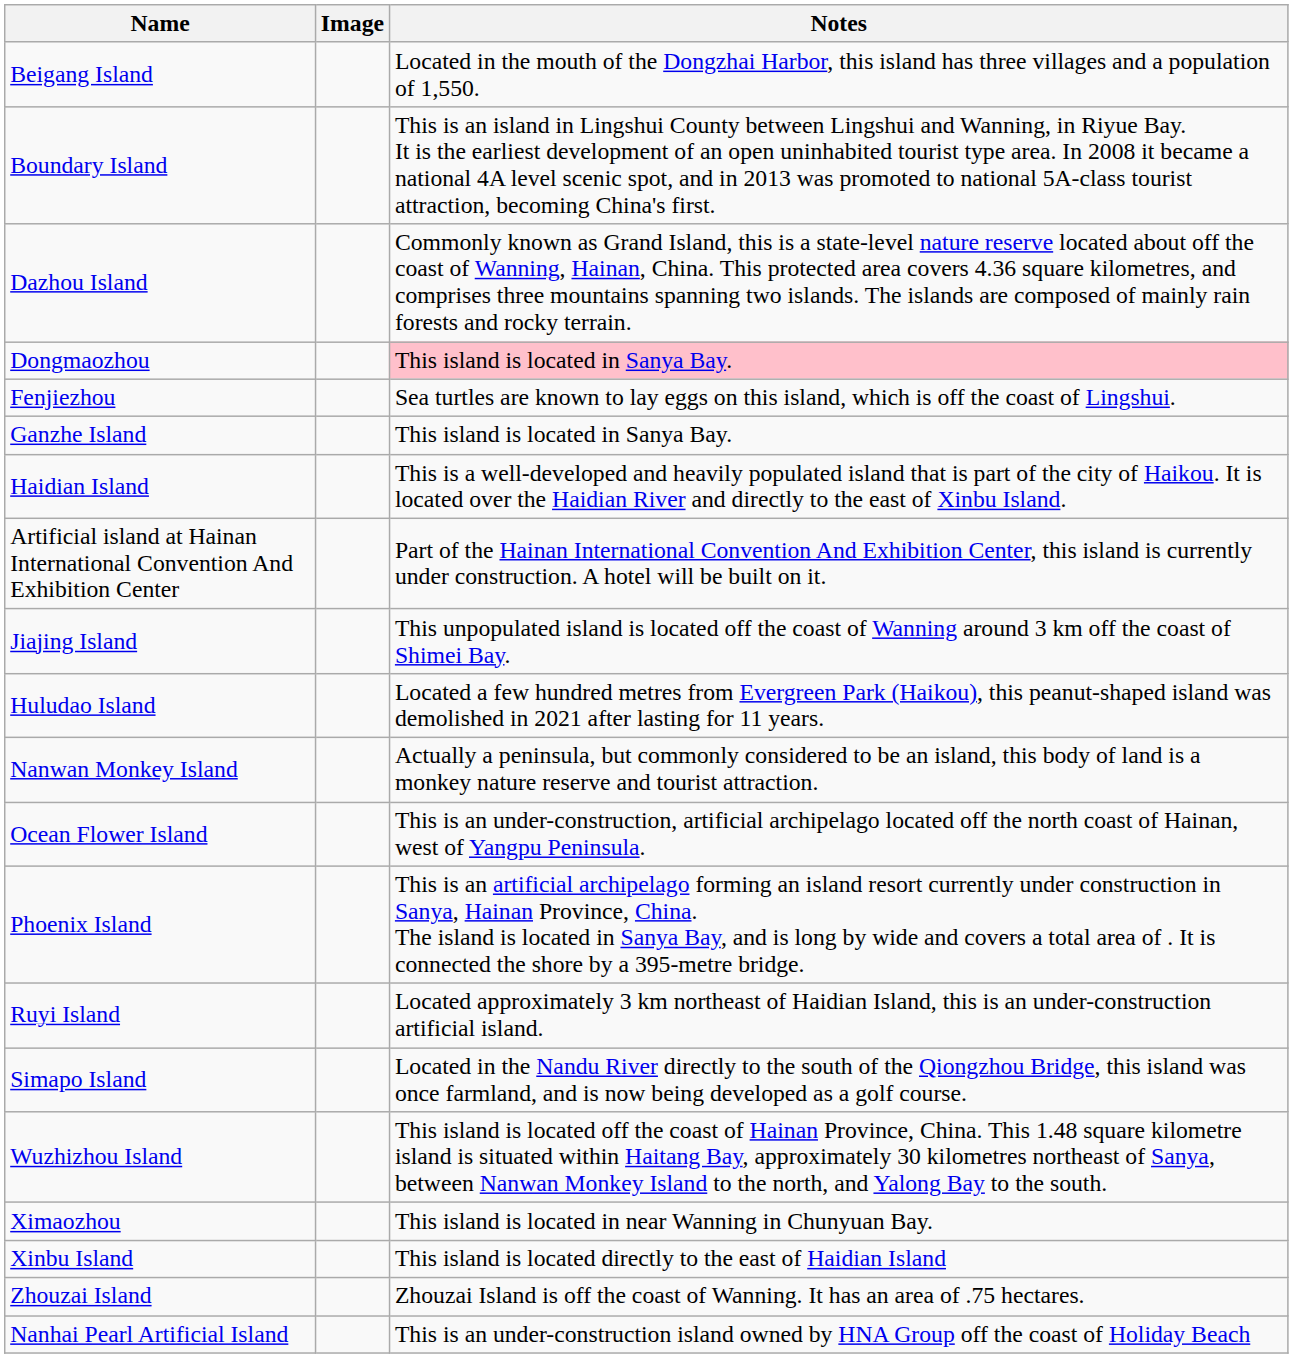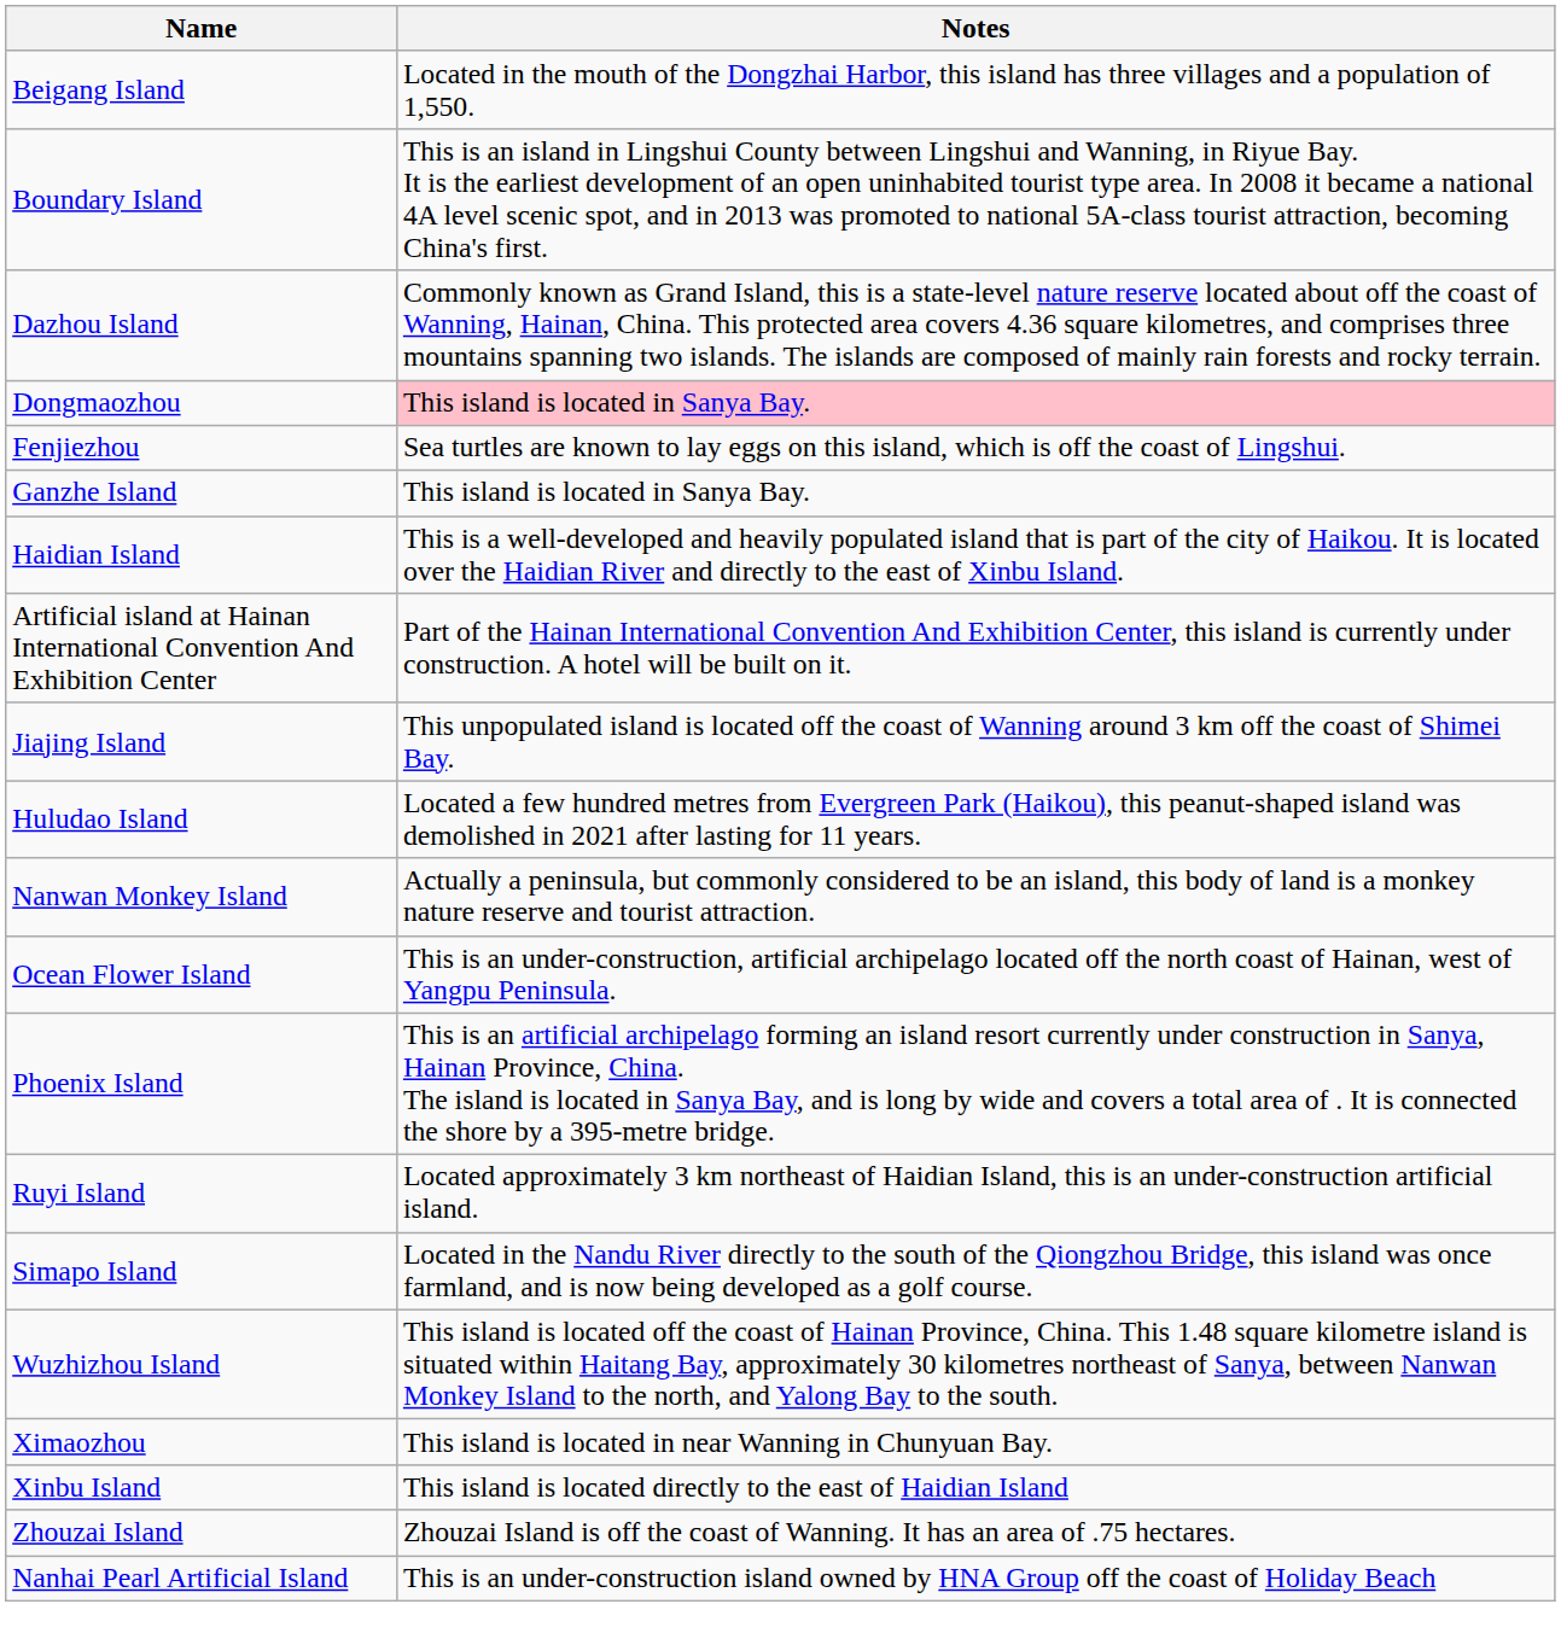 <table class="wikitable sortable">
 <tr>
 <th>Name</th>
-<th class="unsortable">Image</th>
 <th>Notes</th>
 </tr>
 <tr>
 <td><a href='#'>Beigang Island</a></td>
-<td></td>
 <td>Located in the mouth of the <a href='#'>Dongzhai Harbor</a>, this island has three villages and a population of 1,550.</td>
 </tr>
 <tr>
 <td><a href='#'>Boundary Island</a></td>
-<td></td>
 <td>This is an island in Lingshui County between Lingshui and Wanning, in Riyue Bay.<br>It is the earliest development of an open uninhabited tourist type area. In 2008 it became a national 4A level scenic spot, and in 2013 was promoted to national 5A-class tourist attraction, becoming China's first.</td>
 </tr>
 <tr>
 <td><a href='#'>Dazhou Island</a></td>
-<td></td>
 <td>Commonly known as Grand Island, this is a state-level <a href='#'>nature reserve</a> located about  off the coast of <a href='#'>Wanning</a>, <a href='#'>Hainan</a>, China. This protected area covers 4.36 square kilometres, and comprises three mountains spanning two islands. The islands are composed of mainly rain forests and rocky terrain.</td>
 </tr>
 <tr>
 <td><a href='#'>Dongmaozhou</a></td>
-<td></td>
 <td style="background: pink;">This island is located in <a href='#'>Sanya Bay</a>.</td>
 </tr>
 <tr>
 <td><a href='#'>Fenjiezhou</a></td>
-<td></td>
 <td>Sea turtles are known to lay eggs on this island, which is off the coast of <a href='#'>Lingshui</a>.</td>
 </tr>
 <tr>
 <td><a href='#'>Ganzhe Island</a></td>
-<td></td>
 <td>This island is located in Sanya Bay.</td>
 </tr>
 <tr>
 <td><a href='#'>Haidian Island</a></td>
-<td></td>
 <td>This is a well-developed and heavily populated island that is part of the city of <a href='#'>Haikou</a>. It is located over the <a href='#'>Haidian River</a> and directly to the east of <a href='#'>Xinbu Island</a>.</td>
 </tr>
 <tr>
 <td>Artificial island at Hainan International Convention And Exhibition Center</td>
-<td></td>
 <td>Part of the <a href='#'>Hainan International Convention And Exhibition Center</a>, this island is currently under construction. A hotel will be built on it.</td>
 </tr>
 <tr>
 <td><a href='#'>Jiajing Island</a></td>
-<td></td>
 <td>This unpopulated island is located off the coast of <a href='#'>Wanning</a> around 3 km off the coast of <a href='#'>Shimei Bay</a>.</td>
 </tr>
 <tr>
 <td><a href='#'>Huludao Island</a></td>
-<td></td>
 <td>Located a few hundred metres from <a href='#'>Evergreen Park (Haikou)</a>, this peanut-shaped island was demolished in 2021 after lasting for 11 years.</td>
 </tr>
 <tr>
 <td><a href='#'>Nanwan Monkey Island</a></td>
-<td></td>
 <td>Actually a peninsula, but commonly considered to be an island, this body of land is a monkey nature reserve and tourist attraction.</td>
 </tr>
 <tr>
 <td><a href='#'>Ocean Flower Island</a></td>
-<td></td>
 <td>This is an under-construction, artificial archipelago located off the north coast of Hainan, west of <a href='#'>Yangpu Peninsula</a>.</td>
 </tr>
 <tr>
 <td><a href='#'>Phoenix Island</a></td>
-<td></td>
 <td>This is an <a href='#'>artificial archipelago</a> forming an island resort currently under construction in <a href='#'>Sanya</a>, <a href='#'>Hainan</a> Province, <a href='#'>China</a>.<br>The island is located in <a href='#'>Sanya Bay</a>, and is  long by  wide and covers a total area of . It is connected the shore by a 395-metre bridge.</td>
 </tr>
 <tr>
 <td><a href='#'>Ruyi Island</a></td>
-<td></td>
 <td>Located approximately 3 km northeast of Haidian Island, this is an under-construction artificial island.</td>
 </tr>
 <tr>
 <td><a href='#'>Simapo Island</a></td>
-<td></td>
 <td>Located in the <a href='#'>Nandu River</a> directly to the south of the <a href='#'>Qiongzhou Bridge</a>, this island was once farmland, and is now being developed as a golf course.</td>
 </tr>
 <tr>
 <td><a href='#'>Wuzhizhou Island</a></td>
-<td></td>
 <td>This island is located off the coast of <a href='#'>Hainan</a> Province, China. This 1.48 square kilometre island is situated within <a href='#'>Haitang Bay</a>, approximately 30 kilometres northeast of <a href='#'>Sanya</a>, between <a href='#'>Nanwan Monkey Island</a> to the north, and <a href='#'>Yalong Bay</a> to the south.</td>
 </tr>
 <tr>
 <td><a href='#'>Ximaozhou</a></td>
-<td></td>
 <td>This island is located in near Wanning in Chunyuan Bay.</td>
 </tr>
 <tr>
 <td><a href='#'>Xinbu Island</a></td>
-<td></td>
 <td>This island is located directly to the east of <a href='#'>Haidian Island</a></td>
 </tr>
 <tr>
 <td><a href='#'>Zhouzai Island</a></td>
-<td></td>
 <td>Zhouzai Island is off the coast of Wanning. It has an area of .75 hectares.</td>
 </tr>
 <tr>
 <td><a href='#'>Nanhai Pearl Artificial Island</a></td>
-<td></td>
 <td>This is an under-construction island owned by <a href='#'>HNA Group</a> off the coast of <a href='#'>Holiday Beach</a></td>
 </tr>
 </table>
